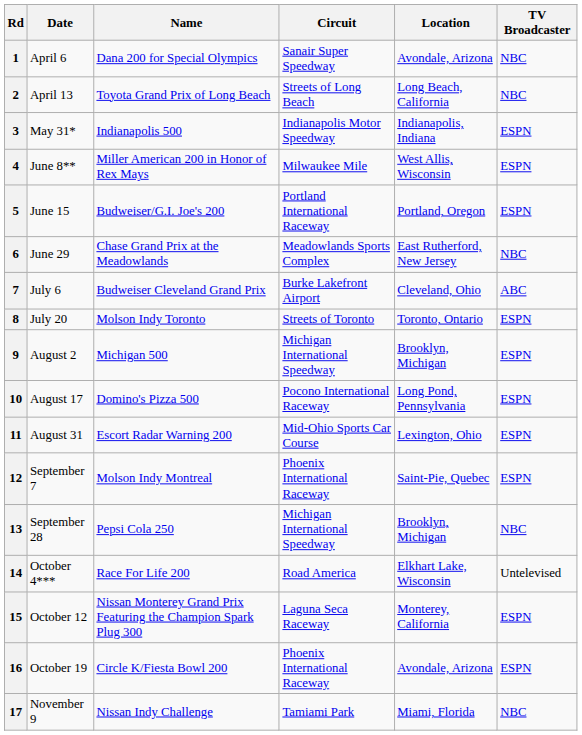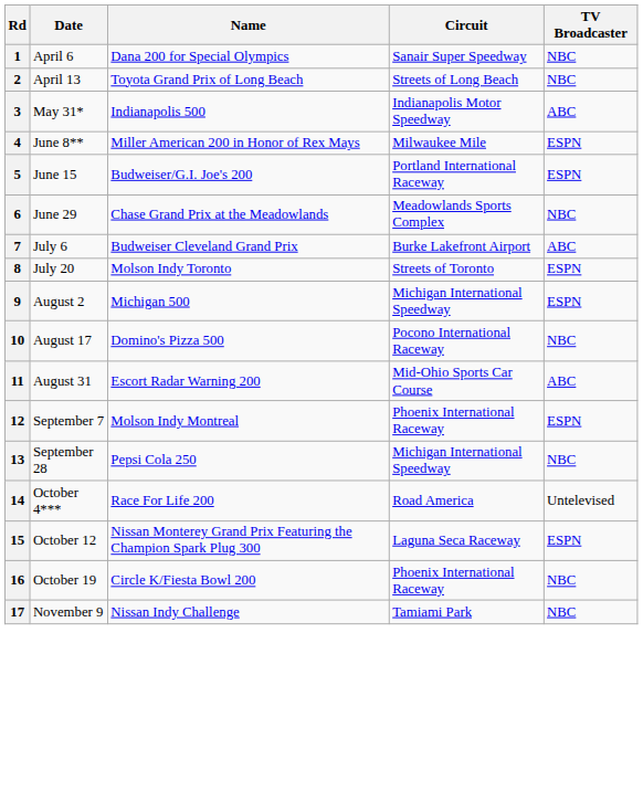 <table class="wikitable" style="font-size: 85%;">
 <tr>
 <th>Rd</th>
 <th>Date</th>
 <th>Name</th>
 <th>Circuit</th>
-<th>Location</th>
 <th>TV Broadcaster</th>
 </tr>
 <tr>
 <th>1</th>
 <td>April 6</td>
 <td> <a href='#'>Dana 200 for Special Olympics</a></td>
 <td> <a href='#'>Sanair Super Speedway</a></td>
-<td><a href='#'>Avondale, Arizona</a></td>
 <td><a href='#'>NBC</a></td>
 </tr>
 <tr>
 <th>2</th>
 <td>April 13</td>
 <td> <a href='#'>Toyota Grand Prix of Long Beach</a></td>
 <td> <a href='#'>Streets of Long Beach</a></td>
-<td><a href='#'>Long Beach, California</a></td>
 <td><a href='#'>NBC</a></td>
 </tr>
 <tr>
 <th>3</th>
 <td>May 31*</td>
 <td> <a href='#'>Indianapolis 500</a></td>
 <td> <a href='#'>Indianapolis Motor Speedway</a></td>
-<td><a href='#'>Indianapolis, Indiana</a></td>
-<td><a href='#'>ESPN</a></td>
+<td><a href='#'>ABC</a></td>
 </tr>
 <tr>
 <th>4</th>
 <td>June 8**</td>
 <td> <a href='#'>Miller American 200 in Honor of Rex Mays</a></td>
 <td> <a href='#'>Milwaukee Mile</a></td>
-<td><a href='#'>West Allis, Wisconsin</a></td>
 <td><a href='#'>ESPN</a></td>
 </tr>
 <tr>
 <th>5</th>
 <td>June 15</td>
 <td> <a href='#'>Budweiser/G.I. Joe's 200</a></td>
 <td> <a href='#'>Portland International Raceway</a></td>
-<td><a href='#'>Portland, Oregon</a></td>
 <td><a href='#'>ESPN</a></td>
 </tr>
 <tr>
 <th>6</th>
 <td>June 29</td>
 <td> <a href='#'>Chase Grand Prix at the Meadowlands</a></td>
 <td> <a href='#'>Meadowlands Sports Complex</a></td>
-<td><a href='#'>East Rutherford, New Jersey</a></td>
 <td><a href='#'>NBC</a></td>
 </tr>
 <tr>
 <th>7</th>
 <td>July 6</td>
 <td> <a href='#'>Budweiser Cleveland Grand Prix</a></td>
 <td> <a href='#'>Burke Lakefront Airport</a></td>
-<td><a href='#'>Cleveland, Ohio</a></td>
 <td><a href='#'>ABC</a></td>
 </tr>
 <tr>
 <th>8</th>
 <td>July 20</td>
 <td> <a href='#'>Molson Indy Toronto</a></td>
 <td> <a href='#'>Streets of Toronto</a></td>
-<td><a href='#'>Toronto, Ontario</a></td>
 <td><a href='#'>ESPN</a></td>
 </tr>
 <tr>
 <th>9</th>
 <td>August 2</td>
 <td> <a href='#'>Michigan 500</a></td>
 <td> <a href='#'>Michigan International Speedway</a></td>
-<td><a href='#'>Brooklyn, Michigan</a></td>
 <td><a href='#'>ESPN</a></td>
 </tr>
 <tr>
 <th>10</th>
 <td>August 17</td>
 <td> <a href='#'>Domino's Pizza 500</a></td>
 <td> <a href='#'>Pocono International Raceway</a></td>
-<td><a href='#'>Long Pond, Pennsylvania</a></td>
-<td><a href='#'>ESPN</a></td>
+<td><a href='#'>NBC</a></td>
 </tr>
 <tr>
 <th>11</th>
 <td>August 31</td>
 <td> <a href='#'>Escort Radar Warning 200</a></td>
 <td> <a href='#'>Mid-Ohio Sports Car Course</a></td>
-<td><a href='#'>Lexington, Ohio</a></td>
-<td><a href='#'>ESPN</a></td>
+<td><a href='#'>ABC</a></td>
 </tr>
 <tr>
 <th>12</th>
 <td>September 7</td>
 <td> <a href='#'>Molson Indy Montreal</a></td>
 <td> <a href='#'>Phoenix International Raceway</a></td>
-<td><a href='#'>Saint-Pie, Quebec</a></td>
 <td><a href='#'>ESPN</a></td>
 </tr>
 <tr>
 <th>13</th>
 <td>September 28</td>
 <td> <a href='#'>Pepsi Cola 250</a></td>
 <td> <a href='#'>Michigan International Speedway</a></td>
-<td><a href='#'>Brooklyn, Michigan</a></td>
 <td><a href='#'>NBC</a></td>
 </tr>
 <tr>
 <th>14</th>
 <td>October 4***</td>
 <td> <a href='#'>Race For Life 200</a></td>
 <td> <a href='#'>Road America</a></td>
-<td><a href='#'>Elkhart Lake, Wisconsin</a></td>
 <td>Untelevised</td>
 </tr>
 <tr>
 <th>15</th>
 <td>October 12</td>
 <td> <a href='#'>Nissan Monterey Grand Prix Featuring the Champion Spark Plug 300</a></td>
 <td> <a href='#'>Laguna Seca Raceway</a></td>
-<td><a href='#'>Monterey, California</a></td>
 <td><a href='#'>ESPN</a></td>
 </tr>
 <tr>
 <th>16</th>
 <td>October 19</td>
 <td> <a href='#'>Circle K/Fiesta Bowl 200</a></td>
 <td> <a href='#'>Phoenix International Raceway</a></td>
-<td><a href='#'>Avondale, Arizona</a></td>
-<td><a href='#'>ESPN</a></td>
+<td><a href='#'>NBC</a></td>
 </tr>
 <tr>
 <th>17</th>
 <td>November 9</td>
 <td> <a href='#'>Nissan Indy Challenge</a></td>
 <td> <a href='#'>Tamiami Park</a></td>
-<td><a href='#'>Miami, Florida</a></td>
 <td><a href='#'>NBC</a></td>
 </tr>
 </table>
